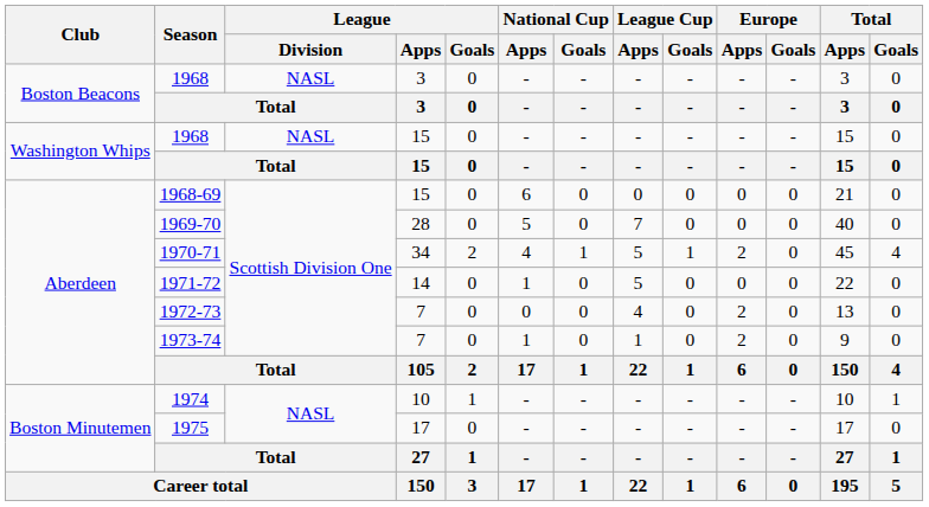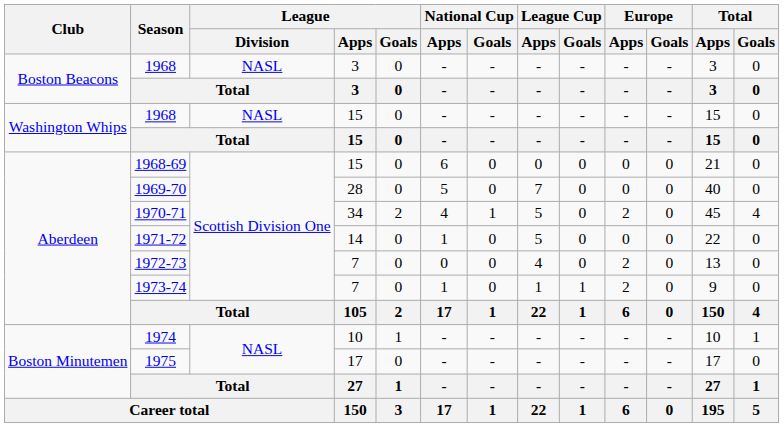 <table class="wikitable" style="text-align:center">
 <tr>
 <th rowspan="2">Club</th>
 <th rowspan="2">Season</th>
 <th colspan="3">League</th>
 <th colspan="2">National Cup</th>
 <th colspan="2">League Cup</th>
 <th colspan="2">Europe</th>
 <th colspan="2">Total</th>
 </tr>
 <tr>
 <th>Division</th>
 <th>Apps</th>
 <th>Goals</th>
 <th>Apps</th>
 <th>Goals</th>
 <th>Apps</th>
 <th>Goals</th>
 <th>Apps</th>
 <th>Goals</th>
 <th>Apps</th>
 <th>Goals</th>
 </tr>
 <tr>
 <td rowspan="2"><a href='#'>Boston Beacons</a></td>
 <td><a href='#'>1968</a></td>
 <td><a href='#'>NASL</a></td>
 <td>3</td>
 <td>0</td>
 <td>-</td>
 <td>-</td>
 <td>-</td>
 <td>-</td>
 <td>-</td>
 <td>-</td>
 <td>3</td>
 <td>0</td>
 </tr>
 <tr>
 <th colspan="2">Total</th>
 <th>3</th>
 <th>0</th>
 <th>-</th>
 <th>-</th>
 <th>-</th>
 <th>-</th>
 <th>-</th>
 <th>-</th>
 <th>3</th>
 <th>0</th>
 </tr>
 <tr>
 <td rowspan="2"><a href='#'>Washington Whips</a></td>
 <td><a href='#'>1968</a></td>
 <td><a href='#'>NASL</a></td>
 <td>15</td>
 <td>0</td>
 <td>-</td>
 <td>-</td>
 <td>-</td>
 <td>-</td>
 <td>-</td>
 <td>-</td>
 <td>15</td>
 <td>0</td>
 </tr>
 <tr>
 <th colspan="2">Total</th>
 <th>15</th>
 <th>0</th>
 <th>-</th>
 <th>-</th>
 <th>-</th>
 <th>-</th>
 <th>-</th>
 <th>-</th>
 <th>15</th>
 <th>0</th>
 </tr>
 <tr>
 <td rowspan="7"><a href='#'>Aberdeen</a></td>
 <td><a href='#'>1968-69</a></td>
 <td rowspan="6"><a href='#'>Scottish Division One</a></td>
 <td>15</td>
 <td>0</td>
 <td>6</td>
 <td>0</td>
 <td>0</td>
 <td>0</td>
 <td>0</td>
 <td>0</td>
 <td>21</td>
 <td>0</td>
 </tr>
 <tr>
 <td><a href='#'>1969-70</a></td>
 <td>28</td>
 <td>0</td>
 <td>5</td>
 <td>0</td>
 <td>7</td>
 <td>0</td>
 <td>0</td>
 <td>0</td>
 <td>40</td>
 <td>0</td>
 </tr>
 <tr>
 <td><a href='#'>1970-71</a></td>
 <td>34</td>
 <td>2</td>
 <td>4</td>
 <td>1</td>
 <td>5</td>
-<td>1</td>
+<td>0</td>
 <td>2</td>
 <td>0</td>
 <td>45</td>
 <td>4</td>
 </tr>
 <tr>
 <td><a href='#'>1971-72</a></td>
 <td>14</td>
 <td>0</td>
 <td>1</td>
 <td>0</td>
 <td>5</td>
 <td>0</td>
 <td>0</td>
 <td>0</td>
 <td>22</td>
 <td>0</td>
 </tr>
 <tr>
 <td><a href='#'>1972-73</a></td>
 <td>7</td>
 <td>0</td>
 <td>0</td>
 <td>0</td>
 <td>4</td>
 <td>0</td>
 <td>2</td>
 <td>0</td>
 <td>13</td>
 <td>0</td>
 </tr>
 <tr>
 <td><a href='#'>1973-74</a></td>
 <td>7</td>
 <td>0</td>
 <td>1</td>
 <td>0</td>
 <td>1</td>
-<td>0</td>
+<td>1</td>
 <td>2</td>
 <td>0</td>
 <td>9</td>
 <td>0</td>
 </tr>
 <tr>
 <th colspan="2">Total</th>
 <th>105</th>
 <th>2</th>
 <th>17</th>
 <th>1</th>
 <th>22</th>
 <th>1</th>
 <th>6</th>
 <th>0</th>
 <th>150</th>
 <th>4</th>
 </tr>
 <tr>
 <td rowspan="3"><a href='#'>Boston Minutemen</a></td>
 <td><a href='#'>1974</a></td>
 <td rowspan="2"><a href='#'>NASL</a></td>
 <td>10</td>
 <td>1</td>
 <td>-</td>
 <td>-</td>
 <td>-</td>
 <td>-</td>
 <td>-</td>
 <td>-</td>
 <td>10</td>
 <td>1</td>
 </tr>
 <tr>
 <td><a href='#'>1975</a></td>
 <td>17</td>
 <td>0</td>
 <td>-</td>
 <td>-</td>
 <td>-</td>
 <td>-</td>
 <td>-</td>
 <td>-</td>
 <td>17</td>
 <td>0</td>
 </tr>
 <tr>
 <th colspan="2">Total</th>
 <th>27</th>
 <th>1</th>
 <th>-</th>
 <th>-</th>
 <th>-</th>
 <th>-</th>
 <th>-</th>
 <th>-</th>
 <th>27</th>
 <th>1</th>
 </tr>
 <tr>
 <th colspan="3">Career total</th>
 <th>150</th>
 <th>3</th>
 <th>17</th>
 <th>1</th>
 <th>22</th>
 <th>1</th>
 <th>6</th>
 <th>0</th>
 <th>195</th>
 <th>5</th>
 </tr>
 </table>
